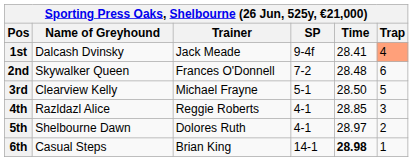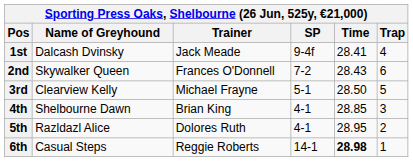 <table class="wikitable">
 <tr>
 <th colspan="6"><a href='#'>Sporting Press Oaks</a>, <a href='#'>Shelbourne</a> (26 Jun, 525y, €21,000)</th>
 </tr>
 <tr>
 <th width=30>Pos</th>
 <th width=180>Name of Greyhound</th>
 <th width=150>Trainer</th>
 <th width=50>SP</th>
 <th width=50>Time</th>
 <th width=30>Trap</th>
 </tr>
 <tr>
 <th>1st</th>
 <td>Dalcash Dvinsky</td>
 <td>Jack Meade</td>
 <td>9-4f</td>
 <td>28.41</td>
-<td style="background: lightsalmon;">4</td>
+<td>4</td>
 </tr>
 <tr>
 <th>2nd</th>
 <td>Skywalker Queen</td>
 <td>Frances O'Donnell</td>
 <td>7-2</td>
-<td>28.48</td>
+<td>28.43</td>
 <td>6</td>
 </tr>
 <tr>
 <th>3rd</th>
 <td>Clearview Kelly</td>
 <td>Michael Frayne</td>
 <td>5-1</td>
 <td>28.50</td>
 <td>5</td>
 </tr>
 <tr>
 <th>4th</th>
-<td>Razldazl Alice</td>
-<td>Reggie Roberts</td>
+<td>Shelbourne Dawn</td>
+<td>Brian King</td>
 <td>4-1</td>
 <td>28.85</td>
 <td>3</td>
 </tr>
 <tr>
 <th>5th</th>
-<td>Shelbourne Dawn</td>
+<td>Razldazl Alice</td>
 <td>Dolores Ruth</td>
 <td>4-1</td>
-<td>28.97</td>
+<td>28.95</td>
 <td>2</td>
 </tr>
 <tr>
 <th>6th</th>
 <td>Casual Steps</td>
-<td>Brian King</td>
+<td>Reggie Roberts</td>
 <td>14-1</td>
 <td><strong>28.98</strong></td>
 <td>1</td>
 </tr>
 </table>
